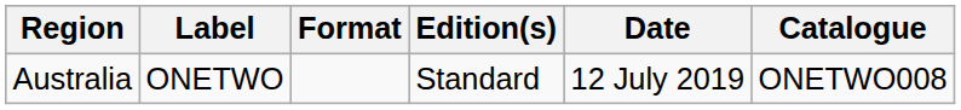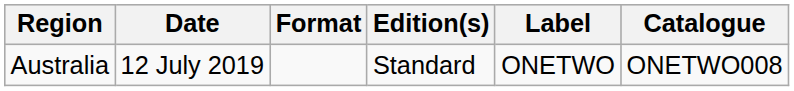 <table class="wikitable plainrowheaders">
 <tr>
 <th scope="col">Region</th>
-<th scope="col">Label</th>
+<th scope="col">Date</th>
 <th scope="col">Format</th>
 <th scope="col">Edition(s)</th>
-<th scope="col">Date</th>
+<th scope="col">Label</th>
 <th scope="col">Catalogue</th>
 </tr>
 <tr>
 <td>Australia</td>
-<td>ONETWO</td>
+<td>12 July 2019</td>
 <td></td>
 <td>Standard</td>
-<td>12 July 2019</td>
+<td>ONETWO</td>
 <td>ONETWO008</td>
 </tr>
 </table>
